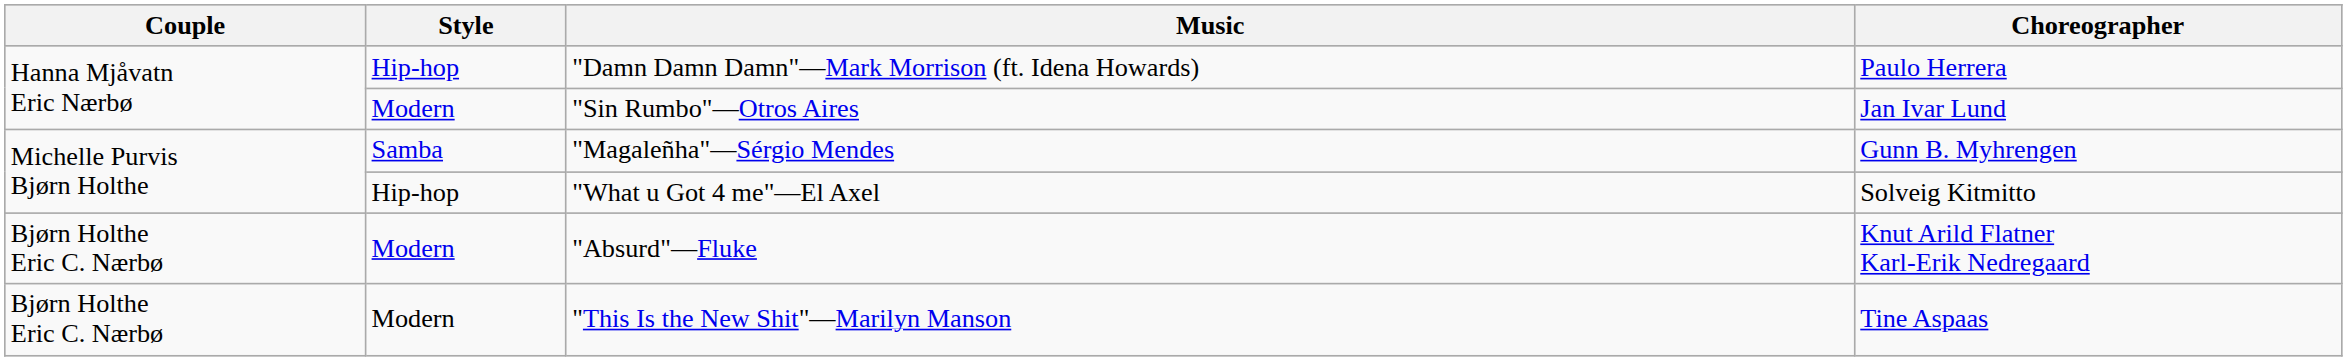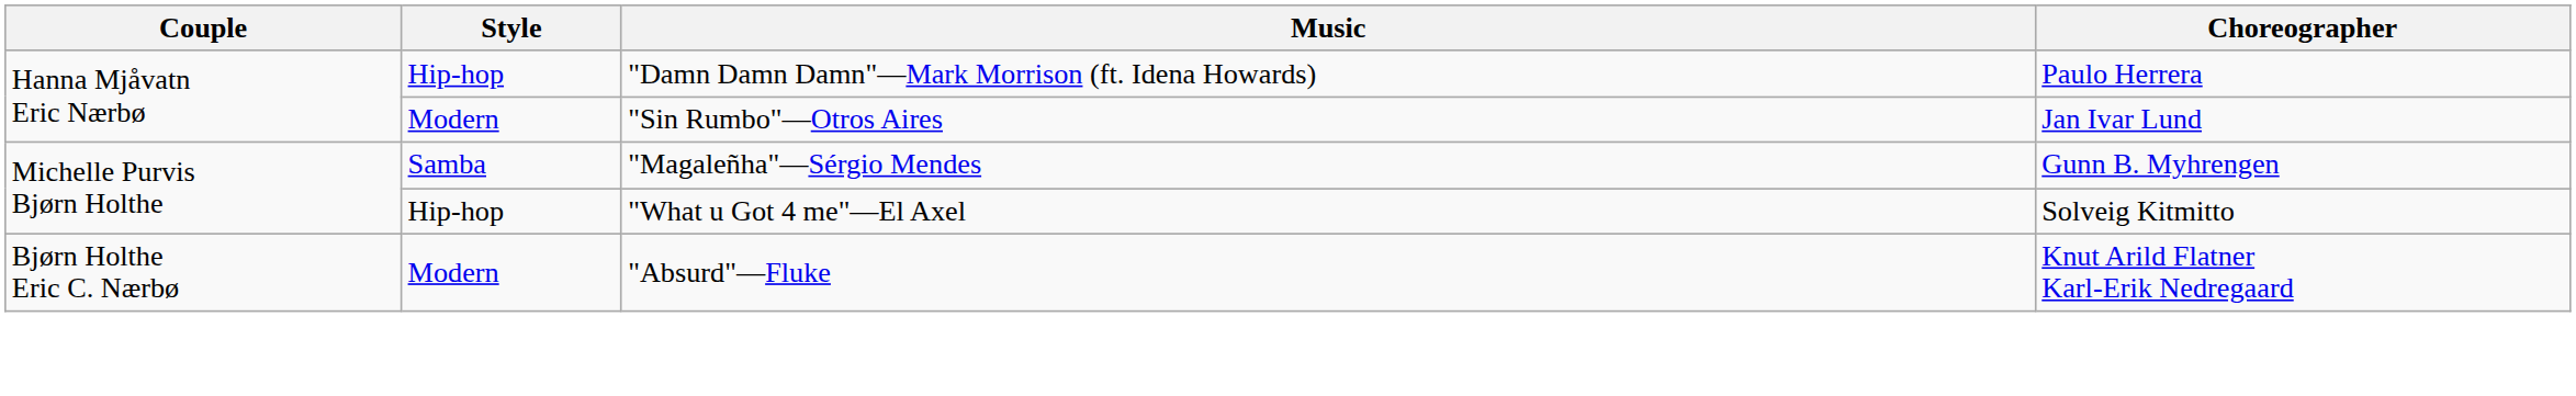 <table class="wikitable" width="90%">
 <tr>
 <th>Couple</th>
 <th>Style</th>
 <th>Music</th>
 <th>Choreographer</th>
 </tr>
 <tr>
 <td rowspan="2">Hanna Mjåvatn<br>Eric Nærbø</td>
 <td><a href='#'>Hip-hop</a></td>
 <td>"Damn Damn Damn"—<a href='#'>Mark Morrison</a> (ft. Idena Howards)</td>
 <td><a href='#'>Paulo Herrera</a></td>
 </tr>
 <tr>
 <td><a href='#'>Modern</a></td>
 <td>"Sin Rumbo"—<a href='#'>Otros Aires</a></td>
 <td><a href='#'>Jan Ivar Lund</a></td>
 </tr>
 <tr>
 <td rowspan="2">Michelle Purvis<br>Bjørn Holthe</td>
 <td><a href='#'>Samba</a></td>
 <td>"Magaleñha"—<a href='#'>Sérgio Mendes</a></td>
 <td><a href='#'>Gunn B. Myhrengen</a></td>
 </tr>
 <tr>
 <td>Hip-hop</td>
 <td>"What u Got 4 me"—El Axel</td>
 <td>Solveig Kitmitto</td>
 </tr>
 <tr>
 <td>Bjørn Holthe<br>Eric C. Nærbø</td>
 <td><a href='#'>Modern</a></td>
 <td>"Absurd"—<a href='#'>Fluke</a></td>
 <td><a href='#'>Knut Arild Flatner</a><br><a href='#'>Karl-Erik Nedregaard</a></td>
 </tr>
-<tr>
-<td>Bjørn Holthe<br>Eric C. Nærbø</td>
-<td>Modern</td>
-<td>"<a href='#'>This Is the New Shit</a>"—<a href='#'>Marilyn Manson</a></td>
-<td><a href='#'>Tine Aspaas</a></td>
-</tr>
 </table>
